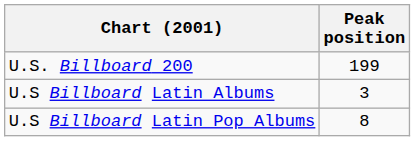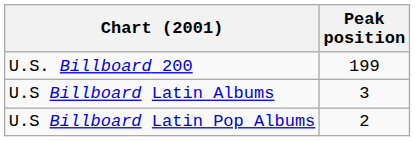 <table class="wikitable sortable">
 <tr>
 <th scope="col">Chart (2001)</th>
 <th scope="col">Peak<br>position</th>
 </tr>
 <tr>
 <td>U.S. <a href='#'><em>Billboard</em> 200</a></td>
 <td style="text-align:center;">199</td>
 </tr>
 <tr>
 <td>U.S <em><a href='#'>Billboard</a></em> <a href='#'>Latin Albums</a></td>
 <td style="text-align:center;">3</td>
 </tr>
 <tr>
 <td>U.S  <em><a href='#'>Billboard</a></em> <a href='#'>Latin Pop Albums</a></td>
-<td style="text-align:center;">8</td>
+<td style="text-align:center;">2</td>
 </tr>
 </table>
